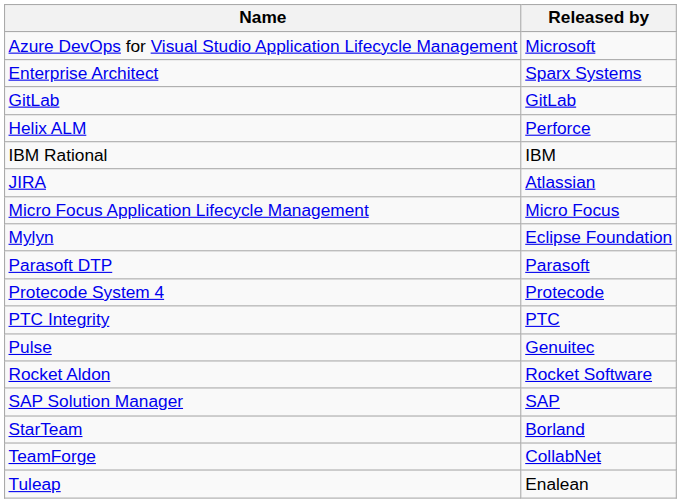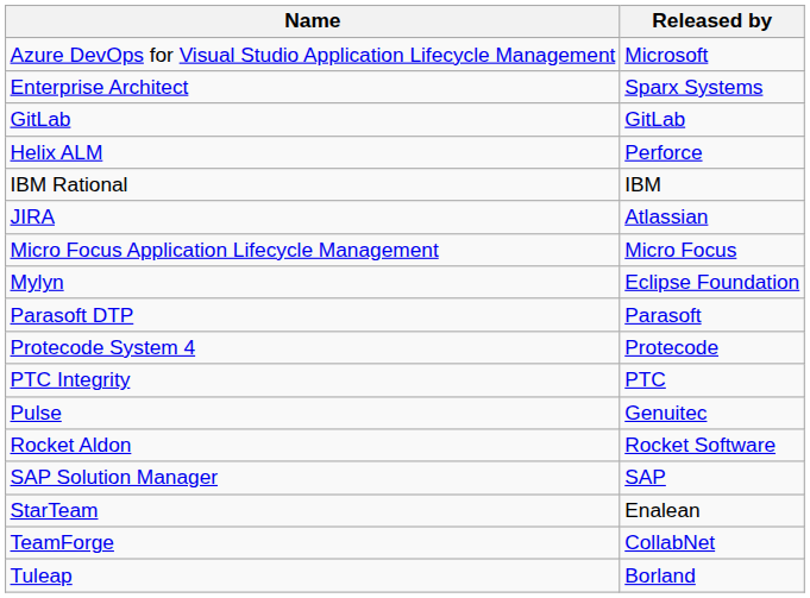 <table class="wikitable">
 <tr>
 <th>Name</th>
 <th>Released by</th>
 </tr>
 <tr>
 <td><a href='#'>Azure DevOps</a> for <a href='#'>Visual Studio Application Lifecycle Management</a></td>
 <td><a href='#'>Microsoft</a></td>
 </tr>
 <tr>
 <td><a href='#'>Enterprise Architect</a></td>
 <td><a href='#'>Sparx Systems</a></td>
 </tr>
 <tr>
 <td><a href='#'>GitLab</a></td>
 <td><a href='#'>GitLab</a></td>
 </tr>
 <tr>
 <td><a href='#'>Helix ALM</a></td>
 <td><a href='#'>Perforce</a></td>
 </tr>
 <tr>
 <td>IBM Rational</td>
 <td>IBM</td>
 </tr>
 <tr>
 <td><a href='#'>JIRA</a></td>
 <td><a href='#'>Atlassian</a></td>
 </tr>
 <tr>
 <td><a href='#'>Micro Focus Application Lifecycle Management</a></td>
 <td><a href='#'>Micro Focus</a></td>
 </tr>
 <tr>
 <td><a href='#'>Mylyn</a></td>
 <td><a href='#'>Eclipse Foundation</a></td>
 </tr>
 <tr>
 <td><a href='#'>Parasoft DTP</a></td>
 <td><a href='#'>Parasoft</a></td>
 </tr>
 <tr>
 <td><a href='#'>Protecode System 4</a></td>
 <td><a href='#'>Protecode</a></td>
 </tr>
 <tr>
 <td><a href='#'>PTC Integrity</a></td>
 <td><a href='#'>PTC</a></td>
 </tr>
 <tr>
 <td><a href='#'>Pulse</a></td>
 <td><a href='#'>Genuitec</a></td>
 </tr>
 <tr>
 <td><a href='#'>Rocket Aldon</a></td>
 <td><a href='#'>Rocket Software</a></td>
 </tr>
 <tr>
 <td><a href='#'>SAP Solution Manager</a></td>
 <td><a href='#'>SAP</a></td>
 </tr>
 <tr>
 <td><a href='#'>StarTeam</a></td>
-<td><a href='#'>Borland</a></td>
+<td>Enalean</td>
 </tr>
 <tr>
 <td><a href='#'>TeamForge</a></td>
 <td><a href='#'>CollabNet</a></td>
 </tr>
 <tr>
 <td><a href='#'>Tuleap</a></td>
-<td>Enalean</td>
+<td><a href='#'>Borland</a></td>
 </tr>
 </table>
